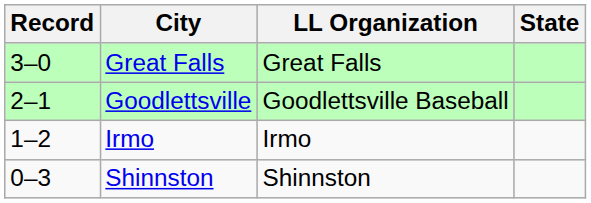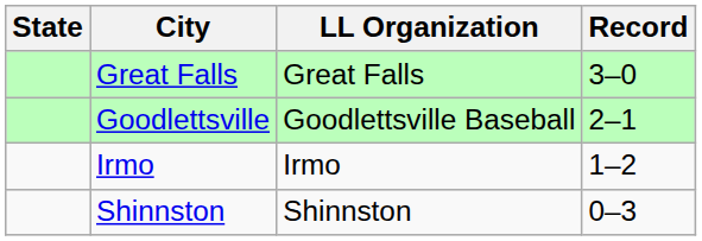 <table class="wikitable">
 <tr>
-<th>Record</th>
+<th>State</th>
 <th>City</th>
 <th>LL Organization</th>
-<th>State</th>
+<th>Record</th>
 </tr>
 <tr bgcolor=#bbffbb>
-<td>3–0</td>
+<td><strong></strong></td>
 <td><a href='#'>Great Falls</a></td>
 <td>Great Falls</td>
-<td><strong></strong></td>
+<td>3–0</td>
 </tr>
 <tr bgcolor=#bbffbb>
-<td>2–1</td>
+<td><strong></strong></td>
 <td><a href='#'>Goodlettsville</a></td>
 <td>Goodlettsville Baseball</td>
-<td><strong></strong></td>
+<td>2–1</td>
 </tr>
 <tr>
-<td>1–2</td>
+<td><strong></strong></td>
 <td><a href='#'>Irmo</a></td>
 <td>Irmo</td>
-<td><strong></strong></td>
+<td>1–2</td>
 </tr>
 <tr>
-<td>0–3</td>
+<td><strong></strong></td>
 <td><a href='#'>Shinnston</a></td>
 <td>Shinnston</td>
-<td><strong></strong></td>
+<td>0–3</td>
 </tr>
 </table>
